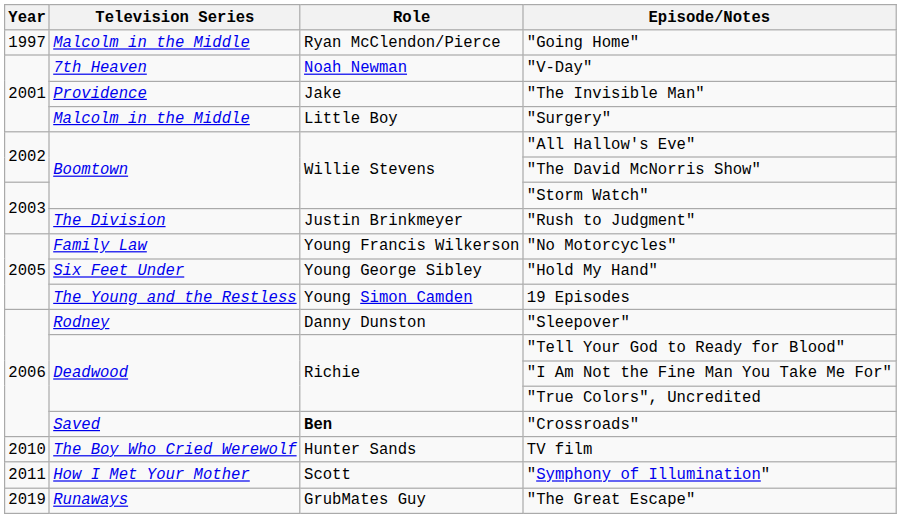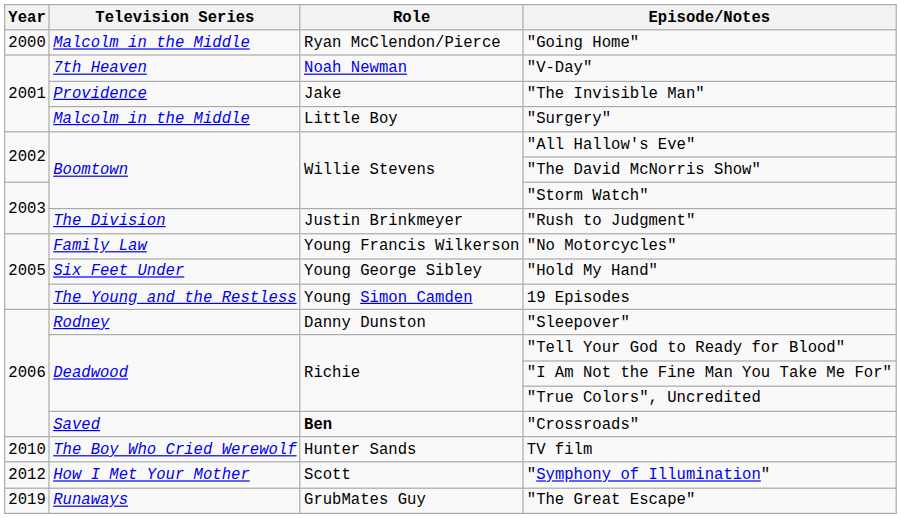 <table class=wikitable>
 <tr>
 <th>Year</th>
 <th>Television Series</th>
 <th>Role</th>
 <th>Episode/Notes</th>
 </tr>
 <tr>
-<td>1997</td>
+<td>2000</td>
 <td><em><a href='#'>Malcolm in the Middle</a></em></td>
 <td>Ryan McClendon/Pierce</td>
 <td>"Going Home"</td>
 </tr>
 <tr>
 <td rowspan=3>2001</td>
 <td><em><a href='#'>7th Heaven</a></em></td>
 <td><a href='#'>Noah Newman</a></td>
 <td>"V-Day"</td>
 </tr>
 <tr>
 <td><em><a href='#'>Providence</a></em></td>
 <td>Jake</td>
 <td>"The Invisible Man"</td>
 </tr>
 <tr>
 <td><em><a href='#'>Malcolm in the Middle</a></em></td>
 <td>Little Boy</td>
 <td>"Surgery"</td>
 </tr>
 <tr>
 <td rowspan=2>2002</td>
 <td rowspan=3><em><a href='#'>Boomtown</a></em></td>
 <td rowspan=3>Willie Stevens</td>
 <td>"All Hallow's Eve"</td>
 </tr>
 <tr>
 <td>"The David McNorris Show"</td>
 </tr>
 <tr>
 <td rowspan=2>2003</td>
 <td>"Storm Watch"</td>
 </tr>
 <tr>
 <td><em><a href='#'>The Division</a></em></td>
 <td>Justin Brinkmeyer</td>
 <td>"Rush to Judgment"</td>
 </tr>
 <tr>
 <td rowspan=3>2005</td>
 <td><em><a href='#'>Family Law</a></em></td>
 <td>Young Francis Wilkerson</td>
 <td>"No Motorcycles"</td>
 </tr>
 <tr>
 <td><em><a href='#'>Six Feet Under</a></em></td>
 <td>Young George Sibley</td>
 <td>"Hold My Hand"</td>
 </tr>
 <tr>
 <td><em><a href='#'>The Young and the Restless</a></em></td>
 <td>Young <a href='#'>Simon Camden</a></td>
 <td>19 Episodes</td>
 </tr>
 <tr>
 <td rowspan=5>2006</td>
 <td><em><a href='#'>Rodney</a></em></td>
 <td>Danny Dunston</td>
 <td>"Sleepover"</td>
 </tr>
 <tr>
 <td rowspan=3><em><a href='#'>Deadwood</a></em></td>
 <td rowspan=3>Richie</td>
 <td>"Tell Your God to Ready for Blood"</td>
 </tr>
 <tr>
 <td>"I Am Not the Fine Man You Take Me For"</td>
 </tr>
 <tr>
 <td>"True Colors", Uncredited</td>
 </tr>
 <tr>
 <td><em><a href='#'>Saved</a></em></td>
 <td><strong>Ben</strong></td>
 <td>"Crossroads"</td>
 </tr>
 <tr>
 <td rowspan=1>2010</td>
 <td><em><a href='#'>The Boy Who Cried Werewolf</a></em></td>
 <td>Hunter Sands</td>
 <td>TV film</td>
 </tr>
 <tr>
-<td rowspan=1>2011</td>
+<td rowspan=1>2012</td>
 <td><em><a href='#'>How I Met Your Mother</a></em></td>
 <td>Scott</td>
 <td>"<a href='#'>Symphony of Illumination</a>"</td>
 </tr>
 <tr>
 <td>2019</td>
 <td><em><a href='#'>Runaways</a></em></td>
 <td>GrubMates Guy</td>
 <td>"The Great Escape"</td>
 </tr>
 </table>
